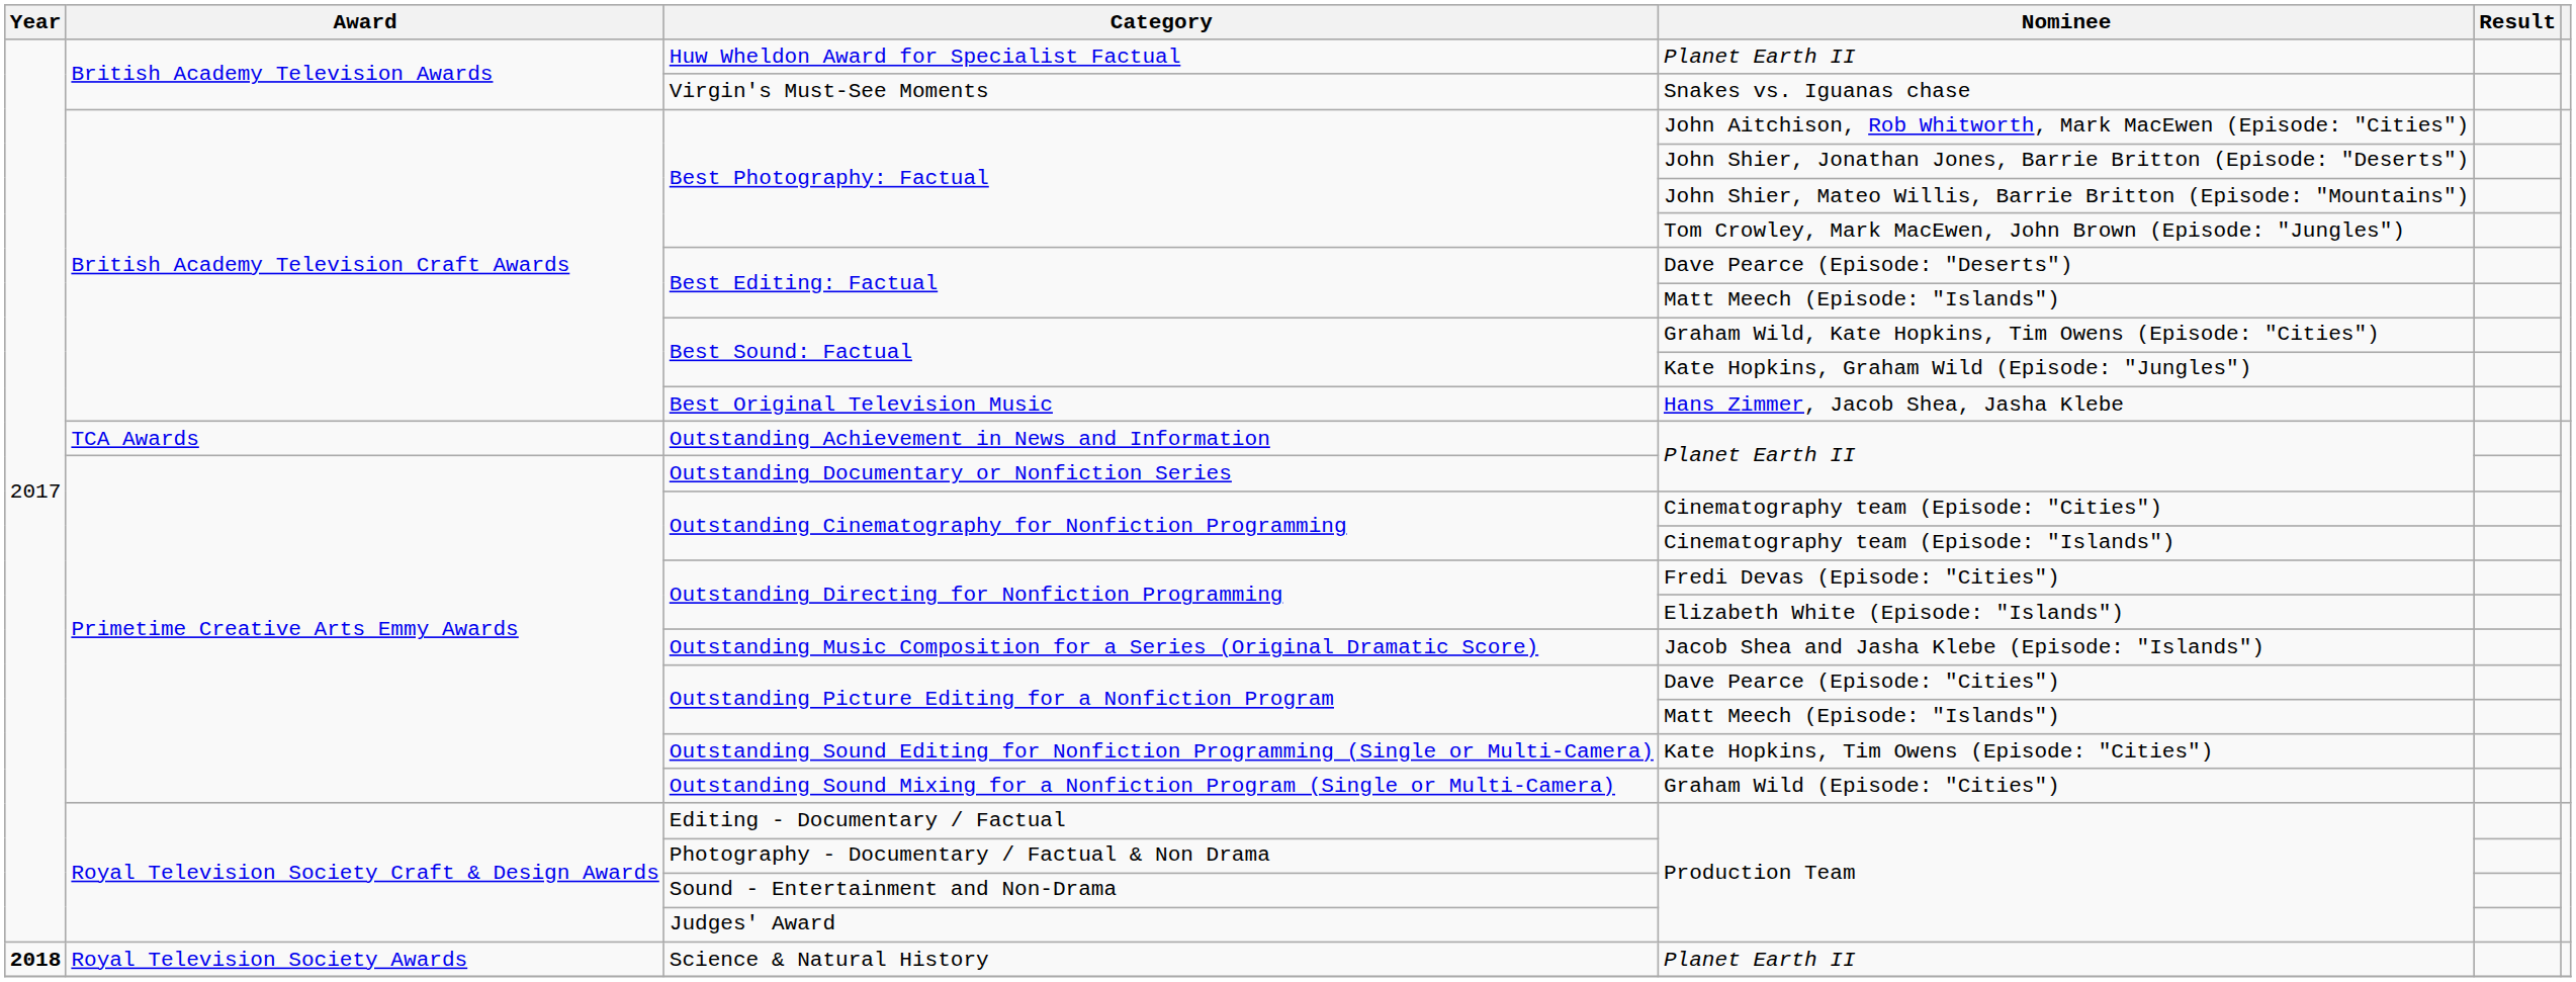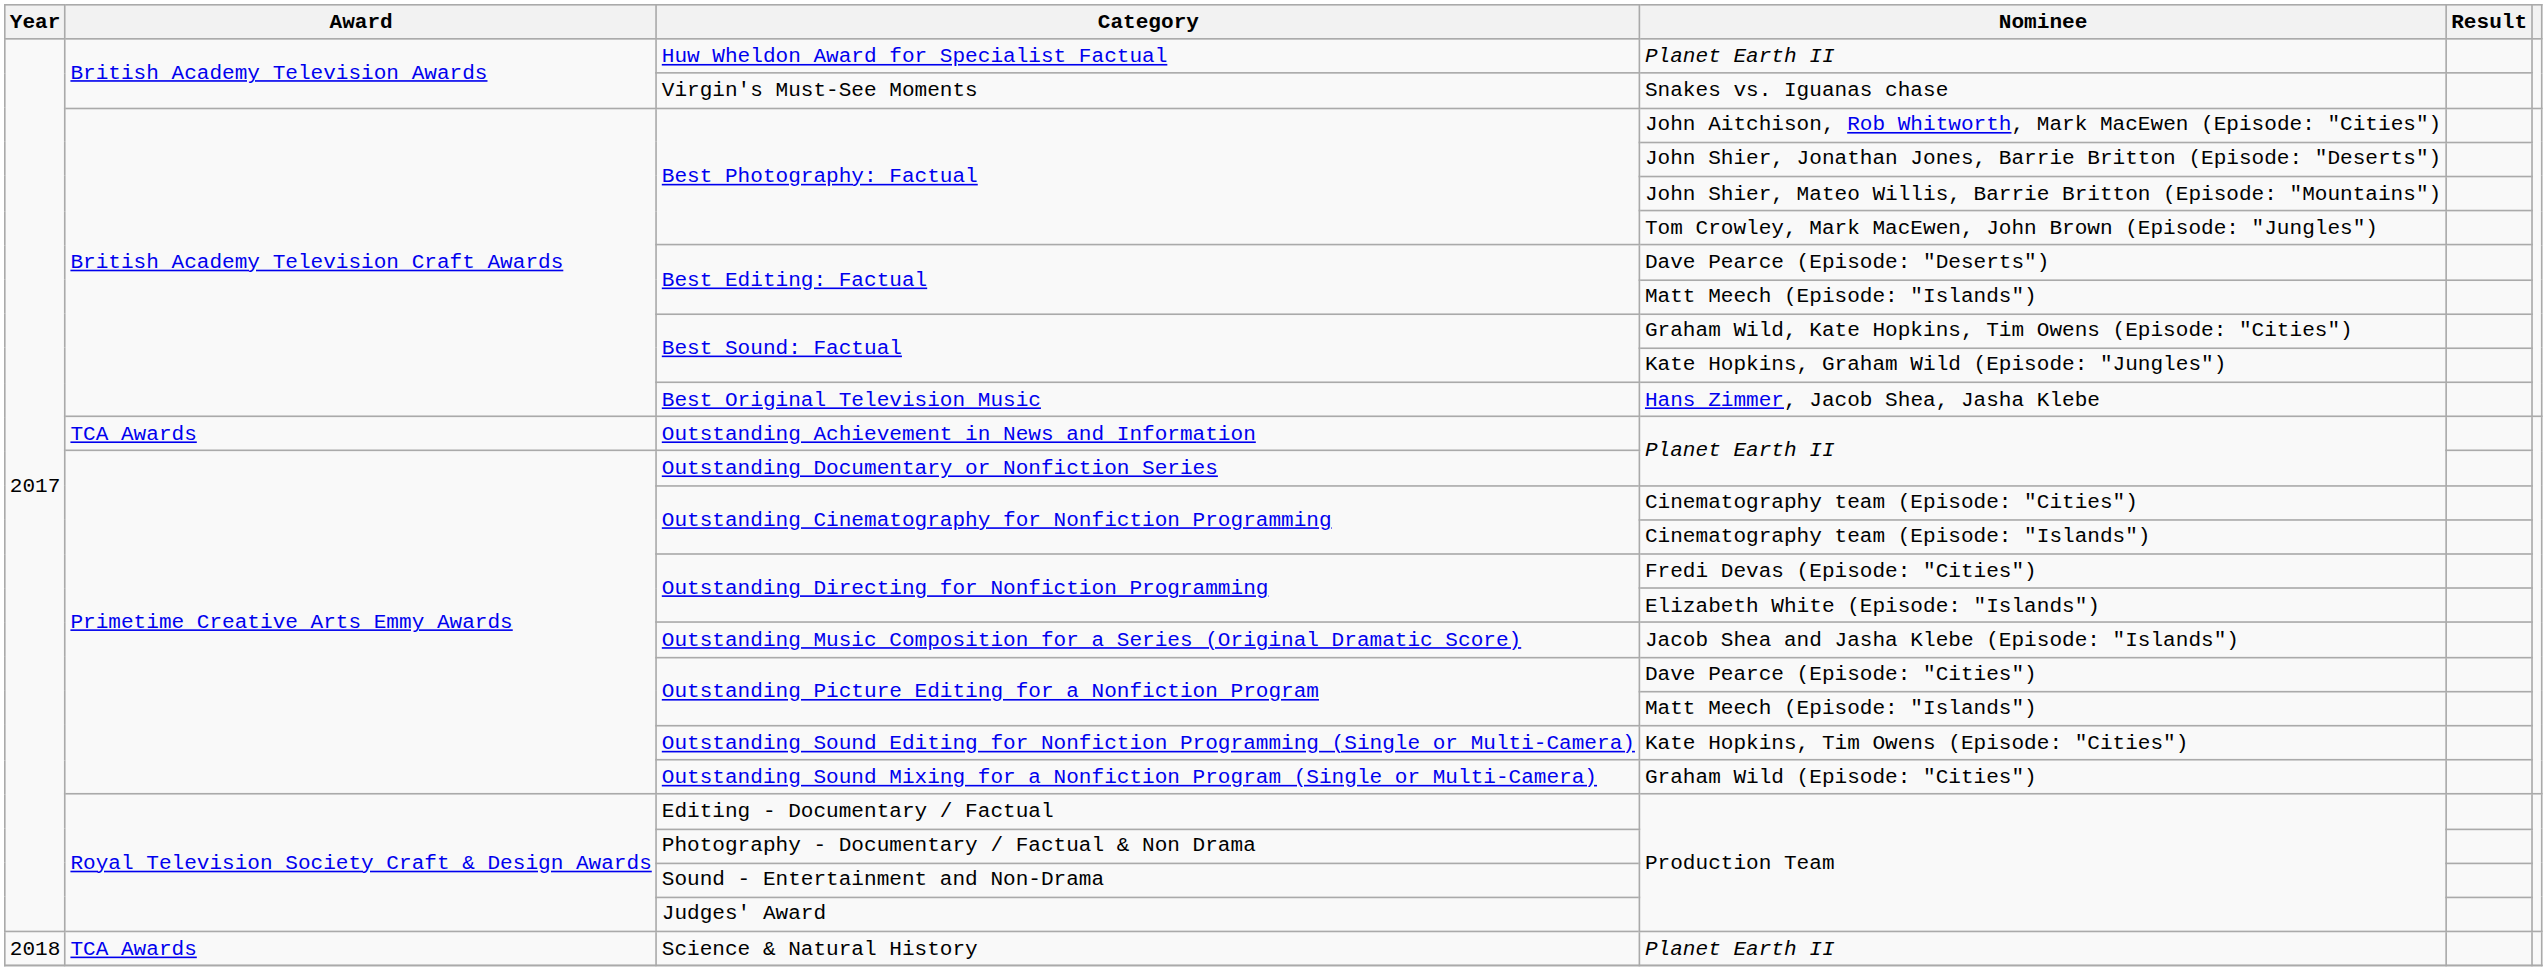 <table class="wikitable sortable">
 <tr>
 <th>Year</th>
 <th>Award</th>
 <th>Category</th>
 <th>Nominee</th>
 <th>Result</th>
 <th class="unsortable"></th>
 </tr>
 <tr>
 <td rowspan=26>2017</td>
 <td rowspan=2><a href='#'>British Academy Television Awards</a></td>
 <td><a href='#'>Huw Wheldon Award for Specialist Factual</a></td>
 <td><em>Planet Earth II</em></td>
 <td></td>
 <td rowspan=2></td>
 </tr>
 <tr>
 <td>Virgin's Must-See Moments</td>
 <td>Snakes vs. Iguanas chase</td>
 <td></td>
 </tr>
 <tr>
 <td rowspan=9><a href='#'>British Academy Television Craft Awards</a></td>
 <td rowspan=4><a href='#'>Best Photography: Factual</a></td>
 <td>John Aitchison, <a href='#'>Rob Whitworth</a>, Mark MacEwen (Episode: "Cities")</td>
 <td></td>
 <td rowspan=9></td>
 </tr>
 <tr>
 <td>John Shier, Jonathan Jones, Barrie Britton (Episode: "Deserts")</td>
 <td></td>
 </tr>
 <tr>
 <td>John Shier, Mateo Willis, Barrie Britton (Episode: "Mountains")</td>
 <td></td>
 </tr>
 <tr>
 <td>Tom Crowley, Mark MacEwen, John Brown (Episode: "Jungles")</td>
 <td></td>
 </tr>
 <tr>
 <td rowspan=2><a href='#'>Best Editing: Factual</a></td>
 <td>Dave Pearce (Episode: "Deserts")</td>
 <td></td>
 </tr>
 <tr>
 <td>Matt Meech (Episode: "Islands")</td>
 <td></td>
 </tr>
 <tr>
 <td rowspan=2><a href='#'>Best Sound: Factual</a></td>
 <td>Graham Wild, Kate Hopkins, Tim Owens (Episode: "Cities")</td>
 <td></td>
 </tr>
 <tr>
 <td>Kate Hopkins, Graham Wild (Episode: "Jungles")</td>
 <td></td>
 </tr>
 <tr>
 <td><a href='#'>Best Original Television Music</a></td>
 <td><a href='#'>Hans Zimmer</a>, Jacob Shea, Jasha Klebe</td>
 <td></td>
 </tr>
 <tr>
 <td><a href='#'>TCA Awards</a></td>
 <td><a href='#'>Outstanding Achievement in News and Information</a></td>
 <td rowspan=2><em>Planet Earth II</em></td>
 <td></td>
 <td rowspan=11></td>
 </tr>
 <tr>
 <td rowspan=10><a href='#'>Primetime Creative Arts Emmy Awards</a></td>
 <td><a href='#'>Outstanding Documentary or Nonfiction Series</a></td>
 <td></td>
 </tr>
 <tr>
 <td rowspan=2><a href='#'>Outstanding Cinematography for Nonfiction Programming</a></td>
 <td>Cinematography team (Episode: "Cities")</td>
 <td></td>
 </tr>
 <tr>
 <td>Cinematography team (Episode: "Islands")</td>
 <td></td>
 </tr>
 <tr>
 <td rowspan=2><a href='#'>Outstanding Directing for Nonfiction Programming</a></td>
 <td>Fredi Devas (Episode: "Cities")</td>
 <td></td>
 </tr>
 <tr>
 <td>Elizabeth White (Episode: "Islands")</td>
 <td></td>
 </tr>
 <tr>
 <td><a href='#'>Outstanding Music Composition for a Series (Original Dramatic Score)</a></td>
 <td>Jacob Shea and Jasha Klebe (Episode: "Islands")</td>
 <td></td>
 </tr>
 <tr>
 <td rowspan=2><a href='#'>Outstanding Picture Editing for a Nonfiction Program</a></td>
 <td>Dave Pearce (Episode: "Cities")</td>
 <td></td>
 </tr>
 <tr>
 <td>Matt Meech (Episode: "Islands")</td>
 <td></td>
 </tr>
 <tr>
 <td><a href='#'>Outstanding Sound Editing for Nonfiction Programming (Single or Multi-Camera)</a></td>
 <td>Kate Hopkins, Tim Owens (Episode: "Cities")</td>
 <td></td>
 </tr>
 <tr>
 <td><a href='#'>Outstanding Sound Mixing for a Nonfiction Program (Single or Multi-Camera)</a></td>
 <td>Graham Wild (Episode: "Cities")</td>
 <td></td>
 </tr>
 <tr>
 <td rowspan="4"><a href='#'>Royal Television Society Craft & Design Awards</a></td>
 <td>Editing - Documentary / Factual</td>
 <td rowspan="4">Production Team</td>
 <td></td>
 <td rowspan="4"></td>
 </tr>
 <tr>
 <td>Photography - Documentary / Factual & Non Drama</td>
 <td></td>
 </tr>
 <tr>
 <td>Sound - Entertainment and Non-Drama</td>
 <td></td>
 </tr>
 <tr>
 <td>Judges' Award</td>
 <td></td>
 </tr>
 <tr>
-<td><strong>2018</strong></td>
-<td><a href='#'>Royal Television Society Awards</a></td>
+<td>2018</td>
+<td><a href='#'>TCA Awards</a></td>
 <td>Science & Natural History</td>
 <td><em>Planet Earth II</em></td>
 <td></td>
 <td></td>
 </tr>
 <tr>
 </tr>
 </table>
